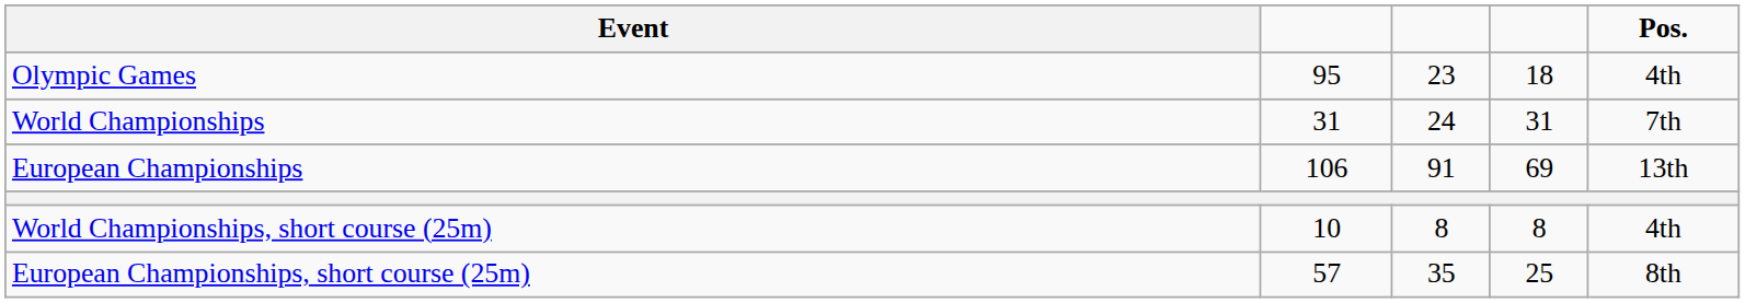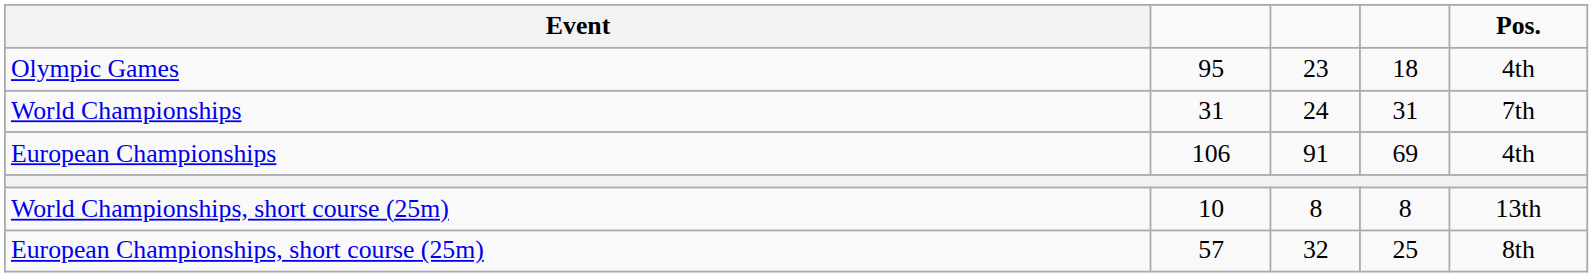 <table class="wikitable" width="70%" style="font-size:90%; text-align:center;">
 <tr>
 <th>Event</th>
 <td></td>
 <td></td>
 <td></td>
 <td><strong>Pos.</strong></td>
 </tr>
 <tr>
 <td align="left"><a href='#'>Olympic Games</a></td>
 <td>95</td>
 <td>23</td>
 <td>18</td>
 <td>4th</td>
 </tr>
 <tr>
 <td align="left"><a href='#'>World Championships</a></td>
 <td>31</td>
 <td>24</td>
 <td>31</td>
 <td>7th</td>
 </tr>
 <tr>
 <td align="left"><a href='#'>European Championships</a></td>
 <td>106</td>
 <td>91</td>
 <td>69</td>
-<td>13th</td>
+<td>4th</td>
 </tr>
 <tr>
 <th colspan=5></th>
 </tr>
 <tr>
 <td align="left"><a href='#'>World Championships, short course (25m)</a></td>
 <td>10</td>
 <td>8</td>
 <td>8</td>
-<td>4th</td>
+<td>13th</td>
 </tr>
 <tr>
 <td align="left"><a href='#'>European Championships, short course (25m)</a></td>
 <td>57</td>
-<td>35</td>
+<td>32</td>
 <td>25</td>
 <td>8th</td>
 </tr>
 </table>
